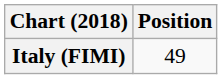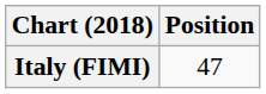 <table class="wikitable plainrowheaders" style="text-align:center;">
 <tr>
 <th>Chart (2018)</th>
 <th>Position</th>
 </tr>
 <tr>
 <th scope="row">Italy (FIMI)</th>
-<td>49</td>
+<td>47</td>
 </tr>
 </table>
